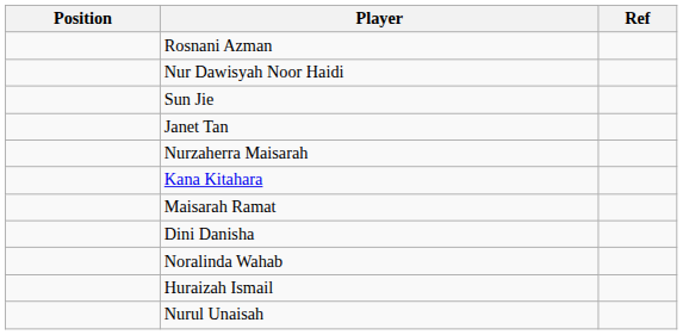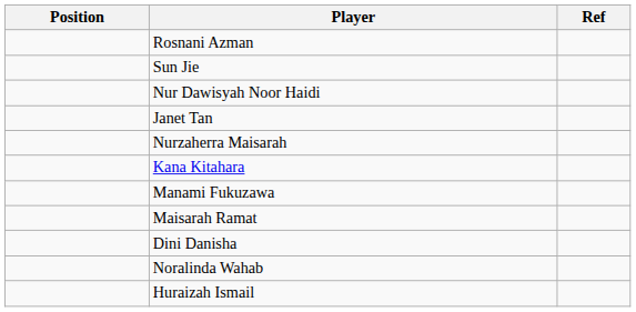 <table class="wikitable sortable" style="width:40%; text-align:center; font-size:100%; text-align:left;">
 <tr>
 <th>Position</th>
 <th>Player</th>
 <th>Ref</th>
 </tr>
 <tr>
 <td></td>
 <td> Rosnani Azman</td>
 <td></td>
 </tr>
 <tr>
 <td></td>
-<td> Nur Dawisyah Noor Haidi</td>
+<td> Sun Jie</td>
 <td></td>
 </tr>
 <tr>
 <td></td>
-<td> Sun Jie</td>
+<td> Nur Dawisyah Noor Haidi</td>
 <td></td>
 </tr>
 <tr>
 <td></td>
 <td> Janet Tan</td>
 <td></td>
 </tr>
 <tr>
 <td></td>
 <td> Nurzaherra Maisarah</td>
 <td></td>
 </tr>
 <tr>
 <td></td>
 <td> <a href='#'>Kana Kitahara</a></td>
+<td></td>
+</tr>
+<tr>
+<td></td>
+<td> Manami Fukuzawa</td>
 <td></td>
 </tr>
 <tr>
 <td></td>
 <td> Maisarah Ramat</td>
 <td></td>
 </tr>
 <tr>
 <td></td>
 <td> Dini Danisha</td>
 <td></td>
 </tr>
 <tr>
 <td></td>
 <td> Noralinda Wahab</td>
 <td></td>
 </tr>
 <tr>
 <td></td>
 <td> Huraizah Ismail</td>
 <td></td>
 </tr>
-<tr>
-<td></td>
-<td> Nurul Unaisah</td>
-<td></td>
-</tr>
 </table>
